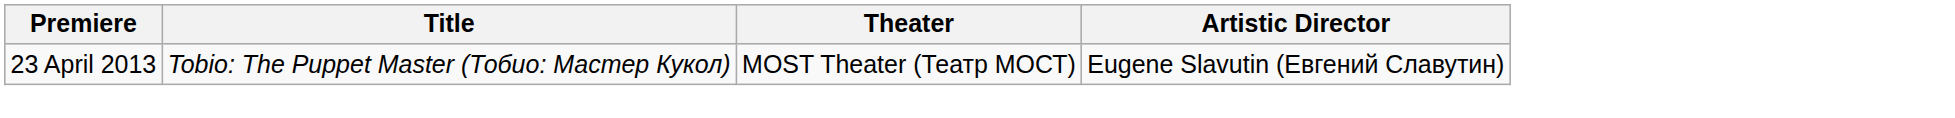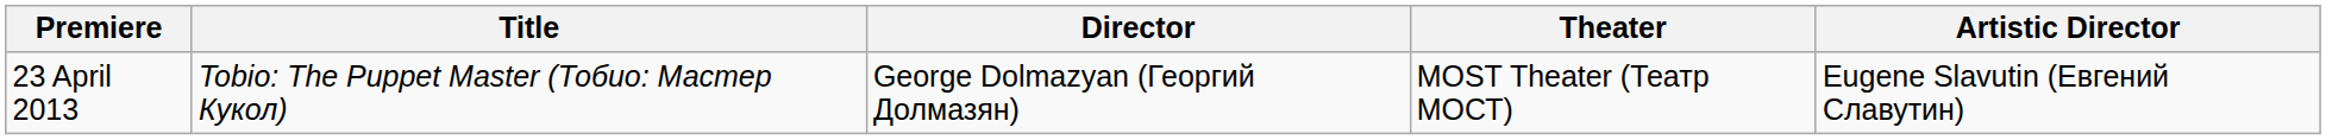 <table class="wikitable">
 <tr>
 <th>Premiere</th>
 <th>Title</th>
+<th>Director</th>
 <th>Theater</th>
 <th>Artistic Director</th>
 </tr>
 <tr>
 <td>23 April 2013</td>
 <td><em>Tobio: The Puppet Master (Тобио: Мастер Кукол)</em></td>
+<td>George Dolmazyan (Георгий Долмазян)</td>
 <td>MOST Theater (Театр МОСТ)</td>
 <td>Eugene Slavutin (Евгений Славутин)</td>
 </tr>
 </table>
